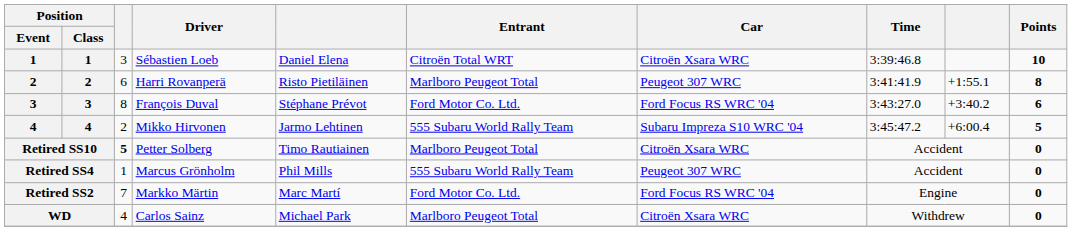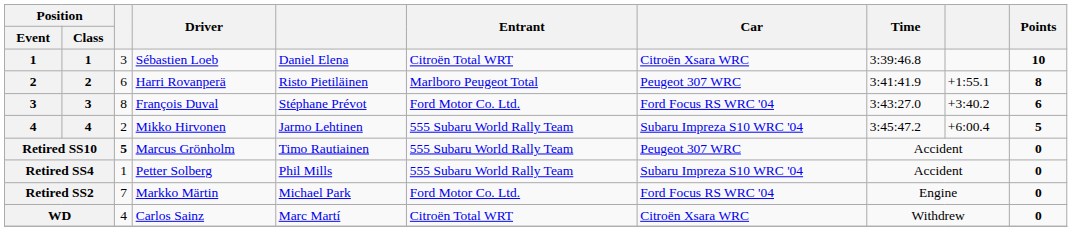 <table class="wikitable" width=85% style="font-size: 85%;">
 <tr>
 <th colspan="2">Position</th>
 <th rowspan="2"></th>
 <th rowspan="2">Driver</th>
 <th rowspan="2"></th>
 <th rowspan="2">Entrant</th>
 <th rowspan="2">Car</th>
 <th rowspan="2">Time</th>
 <th rowspan="2"></th>
 <th rowspan="2">Points</th>
 </tr>
 <tr>
 <th>Event</th>
 <th>Class</th>
 </tr>
 <tr>
 <th>1</th>
 <th>1</th>
 <td align="center">3</td>
 <td> <a href='#'>Sébastien Loeb</a></td>
 <td> <a href='#'>Daniel Elena</a></td>
 <td> <a href='#'>Citroën Total WRT</a></td>
 <td><a href='#'>Citroën Xsara WRC</a></td>
 <td>3:39:46.8</td>
 <td></td>
 <td align="center"><strong>10</strong></td>
 </tr>
 <tr>
 <th>2</th>
 <th>2</th>
 <td align="center">6</td>
 <td> <a href='#'>Harri Rovanperä</a></td>
 <td> <a href='#'>Risto Pietiläinen</a></td>
 <td> <a href='#'>Marlboro Peugeot Total</a></td>
 <td><a href='#'>Peugeot 307 WRC</a></td>
 <td>3:41:41.9</td>
 <td>+1:55.1</td>
 <td align="center"><strong>8</strong></td>
 </tr>
 <tr>
 <th>3</th>
 <th>3</th>
 <td align="center">8</td>
 <td> <a href='#'>François Duval</a></td>
 <td> <a href='#'>Stéphane Prévot</a></td>
 <td> <a href='#'>Ford Motor Co. Ltd.</a></td>
 <td><a href='#'>Ford Focus RS WRC '04</a></td>
 <td>3:43:27.0</td>
 <td>+3:40.2</td>
 <td align="center"><strong>6</strong></td>
 </tr>
 <tr>
 <th>4</th>
 <th>4</th>
 <td align="center">2</td>
 <td> <a href='#'>Mikko Hirvonen</a></td>
 <td> <a href='#'>Jarmo Lehtinen</a></td>
 <td> <a href='#'>555 Subaru World Rally Team</a></td>
 <td><a href='#'>Subaru Impreza S10 WRC '04</a></td>
 <td>3:45:47.2</td>
 <td>+6:00.4</td>
 <td align="center"><strong>5</strong></td>
 </tr>
 <tr>
 <th colspan="2">Retired SS10</th>
 <td align="center"><strong>5</strong></td>
-<td> <a href='#'>Petter Solberg</a></td>
+<td> <a href='#'>Marcus Grönholm</a></td>
 <td> <a href='#'>Timo Rautiainen</a></td>
-<td> <a href='#'>Marlboro Peugeot Total</a></td>
-<td><a href='#'>Citroën Xsara WRC</a></td>
+<td> <a href='#'>555 Subaru World Rally Team</a></td>
+<td><a href='#'>Peugeot 307 WRC</a></td>
 <td align="center" colspan="2">Accident</td>
 <td align="center"><strong>0</strong></td>
 </tr>
 <tr>
 <th colspan="2">Retired SS4</th>
 <td align="center">1</td>
-<td> <a href='#'>Marcus Grönholm</a></td>
+<td> <a href='#'>Petter Solberg</a></td>
 <td> <a href='#'>Phil Mills</a></td>
 <td> <a href='#'>555 Subaru World Rally Team</a></td>
-<td><a href='#'>Peugeot 307 WRC</a></td>
+<td><a href='#'>Subaru Impreza S10 WRC '04</a></td>
 <td align="center" colspan="2">Accident</td>
 <td align="center"><strong>0</strong></td>
 </tr>
 <tr>
 <th colspan="2">Retired SS2</th>
 <td align="center">7</td>
 <td> <a href='#'>Markko Märtin</a></td>
-<td> <a href='#'>Marc Martí</a></td>
+<td> <a href='#'>Michael Park</a></td>
 <td> <a href='#'>Ford Motor Co. Ltd.</a></td>
 <td><a href='#'>Ford Focus RS WRC '04</a></td>
 <td align="center" colspan="2">Engine</td>
 <td align="center"><strong>0</strong></td>
 </tr>
 <tr>
 <th colspan="2">WD</th>
 <td align="center">4</td>
 <td> <a href='#'>Carlos Sainz</a></td>
-<td> <a href='#'>Michael Park</a></td>
-<td> <a href='#'>Marlboro Peugeot Total</a></td>
+<td> <a href='#'>Marc Martí</a></td>
+<td> <a href='#'>Citroën Total WRT</a></td>
 <td><a href='#'>Citroën Xsara WRC</a></td>
 <td align="center" colspan="2">Withdrew</td>
 <td align="center"><strong>0</strong></td>
 </tr>
 <tr>
 </tr>
 </table>
